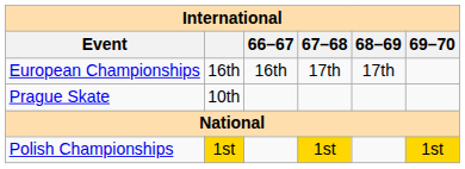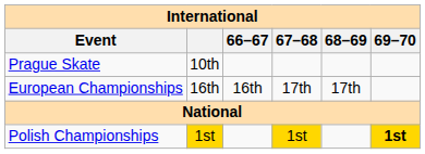 <table class="wikitable" style="text-align:center">
 <tr>
 <th style="background-color: #ffdead; " colspan=6 align=center>International</th>
 </tr>
 <tr>
 <th>Event</th>
 <th></th>
 <th>66–67</th>
 <th>67–68</th>
 <th>68–69</th>
 <th>69–70</th>
 </tr>
 <tr>
+<td align=left><a href='#'>Prague Skate</a></td>
+<td>10th</td>
+<td></td>
+<td></td>
+<td></td>
+<td></td>
+</tr>
+<tr>
 <td align=left><a href='#'>European Championships</a></td>
 <td>16th</td>
 <td>16th</td>
 <td>17th</td>
 <td>17th</td>
-<td></td>
-</tr>
-<tr>
-<td align=left><a href='#'>Prague Skate</a></td>
-<td>10th</td>
-<td></td>
-<td></td>
-<td></td>
 <td></td>
 </tr>
 <tr>
 <th style="background-color: #ffdead; " colspan=6 align=center>National</th>
 </tr>
 <tr>
 <td align=left><a href='#'>Polish Championships</a></td>
 <td bgcolor=gold>1st</td>
 <td></td>
 <td bgcolor=gold>1st</td>
 <td></td>
-<td bgcolor=gold>1st</td>
+<td bgcolor=gold><strong>1st</strong></td>
 </tr>
 </table>
